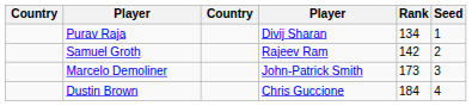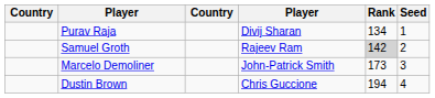 <table class="sortable wikitable">
 <tr>
 <th width="70">Country</th>
 <th width="175">Player</th>
 <th width="70">Country</th>
 <th width="175">Player</th>
 <th>Rank</th>
 <th>Seed</th>
 </tr>
 <tr>
 <td></td>
 <td><a href='#'>Purav Raja</a></td>
 <td></td>
 <td><a href='#'>Divij Sharan</a></td>
 <td>134</td>
 <td>1</td>
 </tr>
 <tr>
 <td></td>
 <td><a href='#'>Samuel Groth</a></td>
 <td></td>
 <td><a href='#'>Rajeev Ram</a></td>
-<td>142</td>
+<td style="background: lightgrey;">142</td>
 <td>2</td>
 </tr>
 <tr>
 <td></td>
 <td><a href='#'>Marcelo Demoliner</a></td>
 <td></td>
 <td><a href='#'>John-Patrick Smith</a></td>
 <td>173</td>
 <td>3</td>
 </tr>
 <tr>
 <td></td>
 <td><a href='#'>Dustin Brown</a></td>
 <td></td>
 <td><a href='#'>Chris Guccione</a></td>
-<td>184</td>
+<td>194</td>
 <td>4</td>
 </tr>
 </table>
